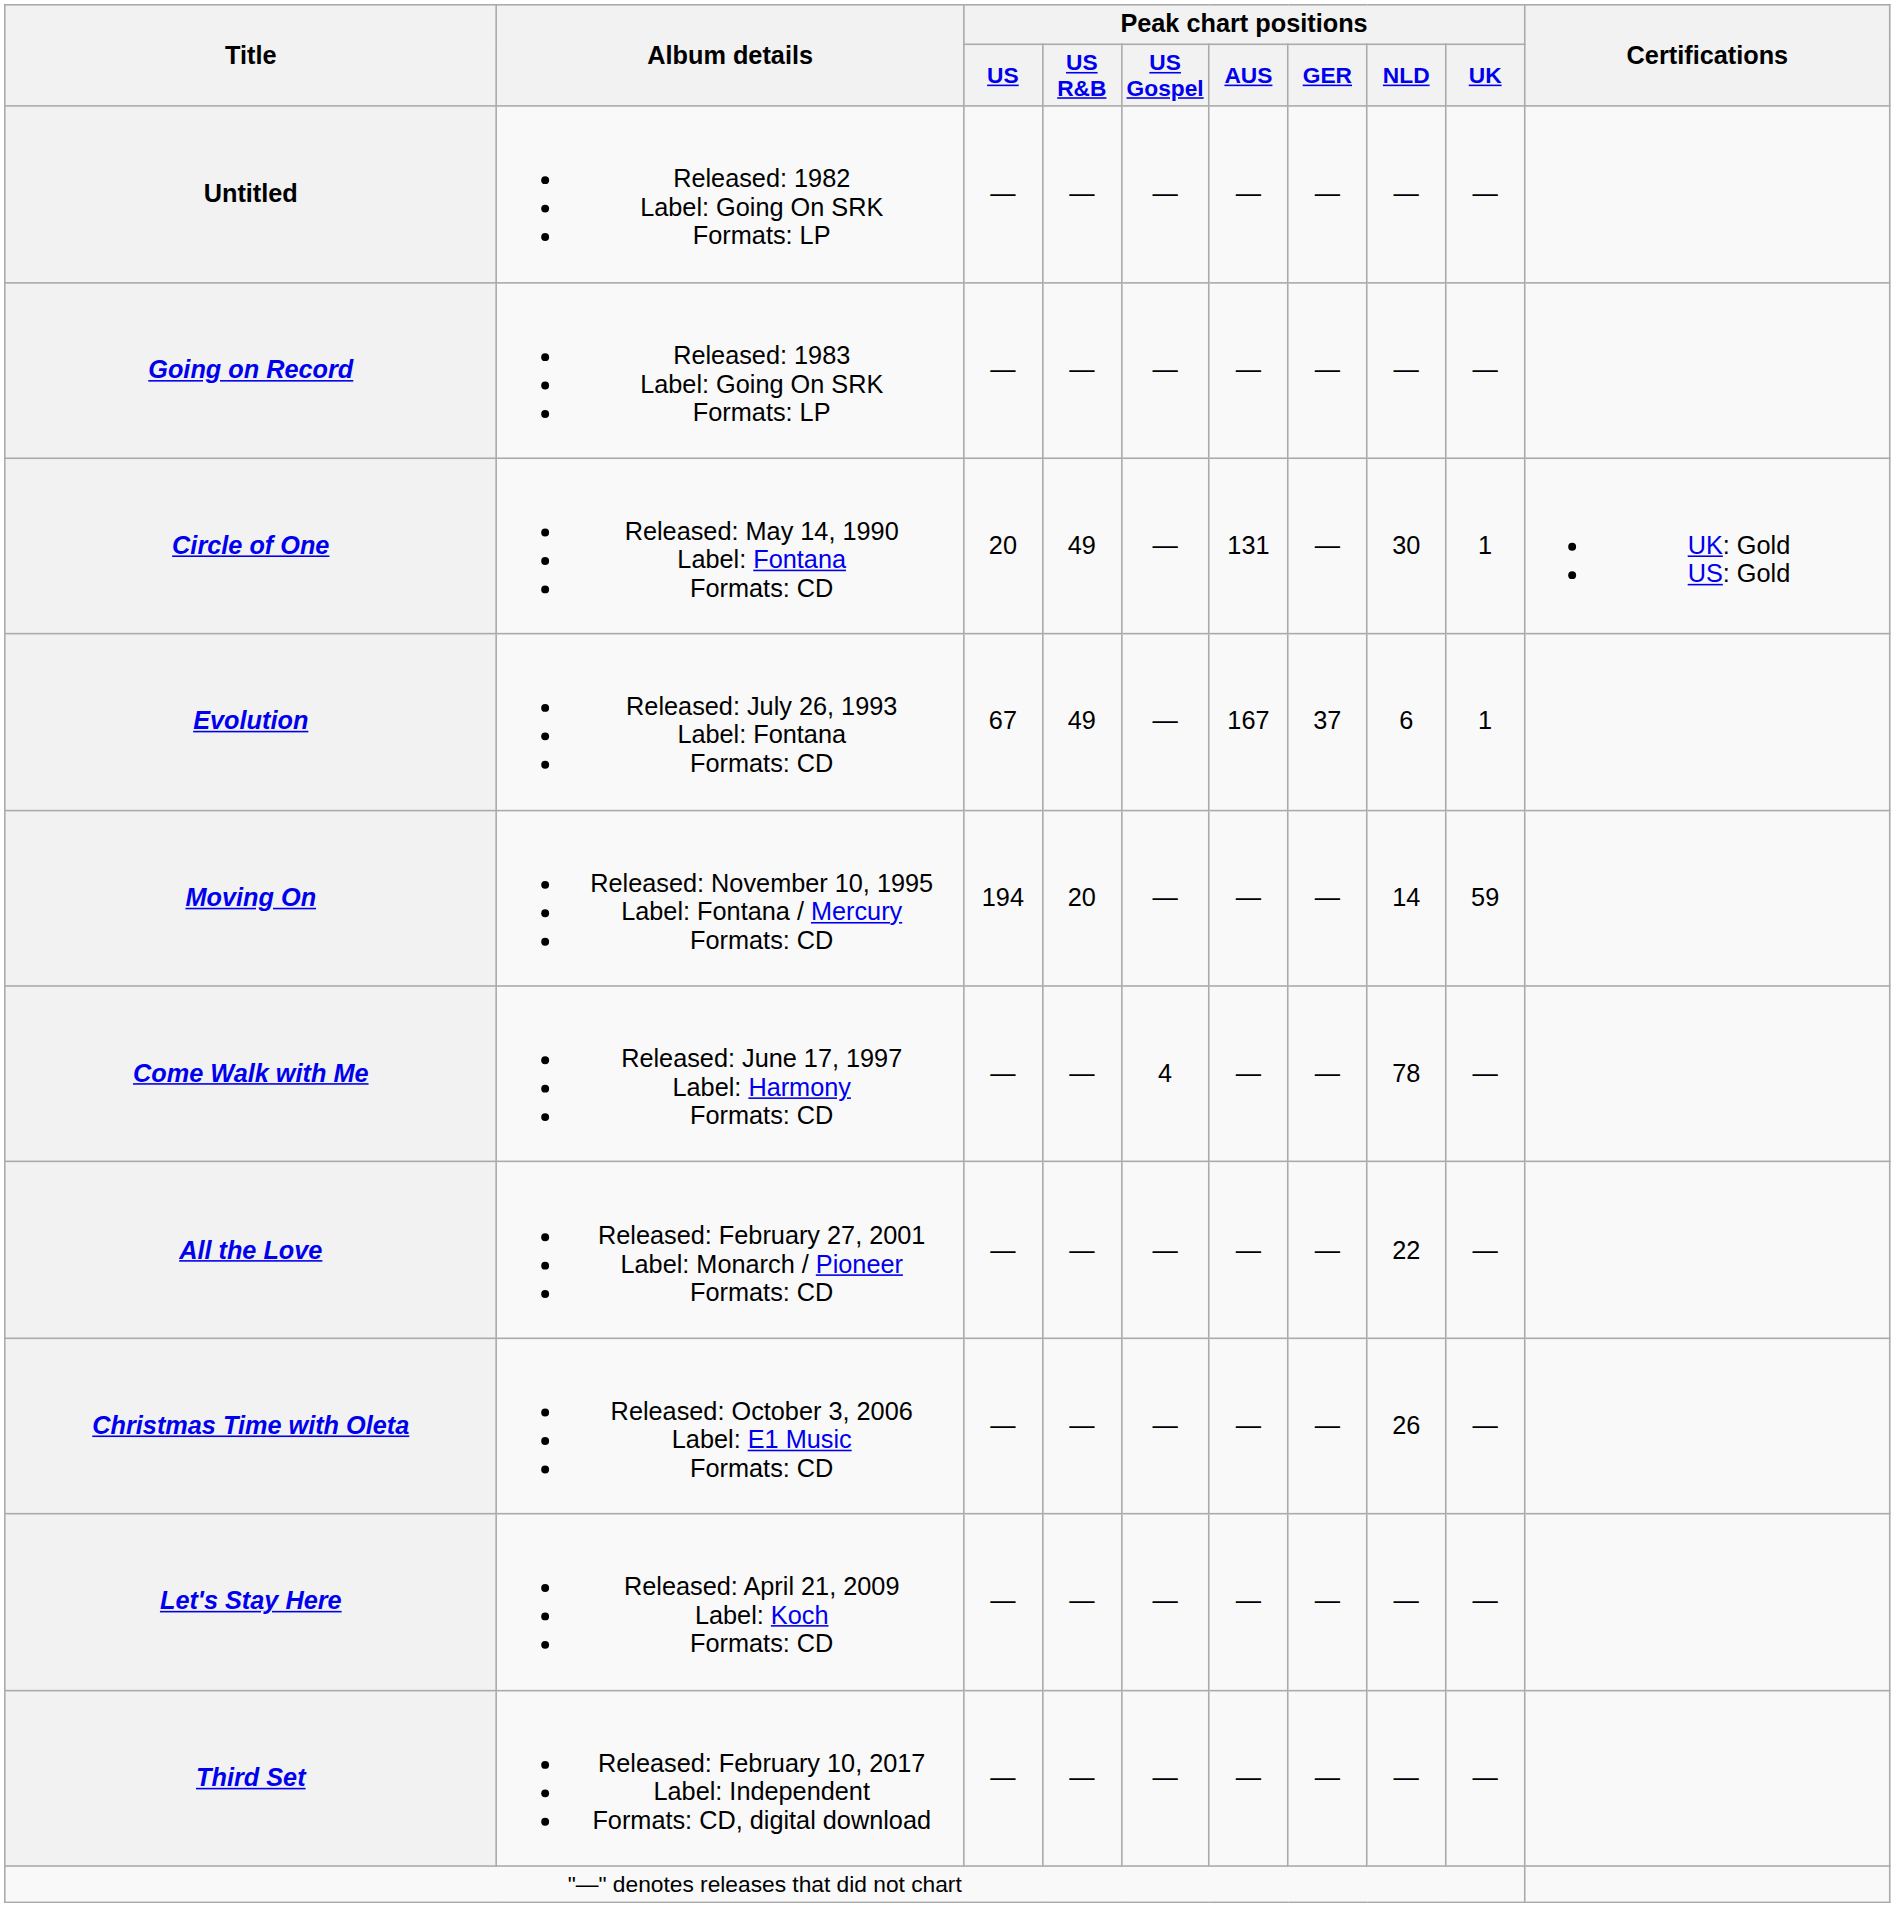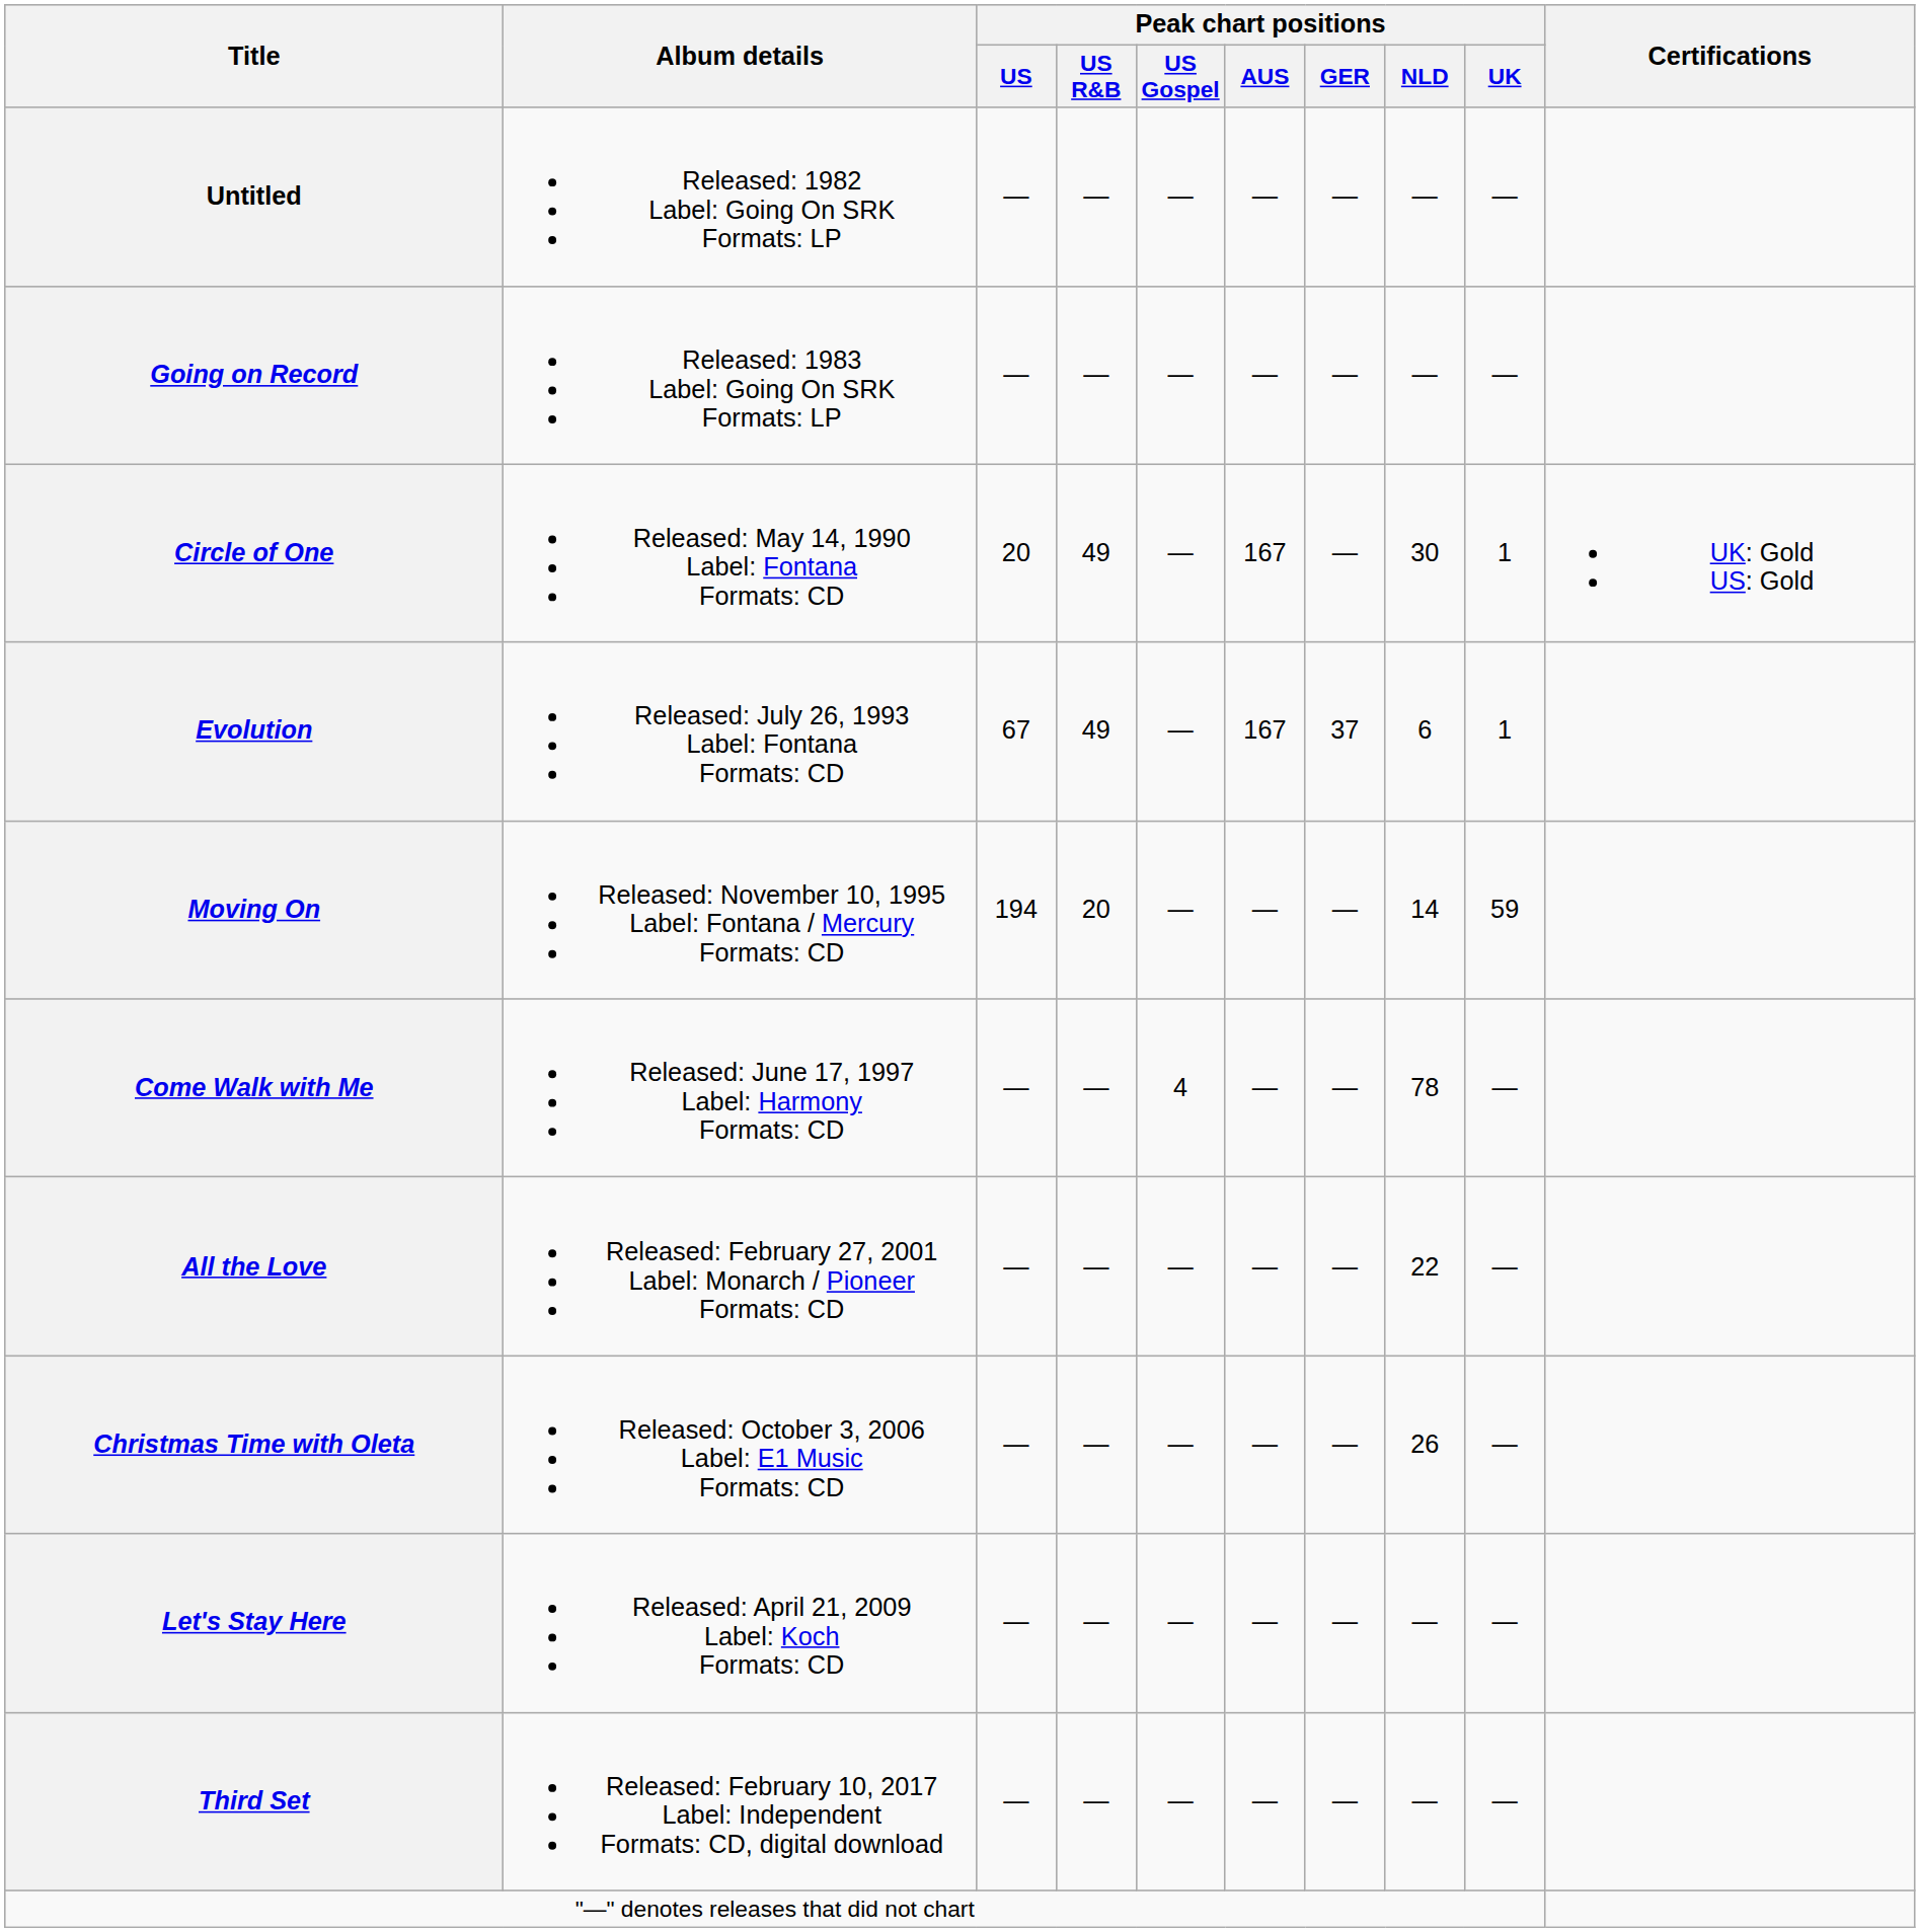 <table class="wikitable plainrowheaders" style="text-align:center;">
 <tr>
 <th scope="col" rowspan="2" style="width:19em;">Title</th>
 <th scope="col" rowspan="2" style="width:18em;">Album details</th>
 <th scope="col" colspan="7">Peak chart positions</th>
 <th scope="col" rowspan="2" style="width:14em;">Certifications</th>
 </tr>
 <tr>
 <th scope="col" style="width:3em;font-size:90%;"><a href='#'>US</a><br></th>
 <th scope="col" style="width:3em;font-size:90%;"><a href='#'>US<br>R&B</a><br></th>
 <th scope="col" style="width:3em;font-size:90%;"><a href='#'>US Gospel</a><br></th>
 <th scope="col" style="width:3em;font-size:90%;"><a href='#'>AUS</a><br></th>
 <th scope="col" style="width:3em;font-size:90%;"><a href='#'>GER</a><br></th>
 <th scope="col" style="width:3em;font-size:90%;"><a href='#'>NLD</a><br></th>
 <th scope="col" style="width:3em;font-size:90%;"><a href='#'>UK</a><br></th>
 </tr>
 <tr>
 <th scope="row">Untitled</th>
 <td><br><ul><li>Released: 1982</li><li>Label: Going On SRK</li><li>Formats: LP</li></ul></td>
 <td>—</td>
 <td>—</td>
 <td>—</td>
 <td>—</td>
 <td>—</td>
 <td>—</td>
 <td>—</td>
 <td></td>
 </tr>
 <tr>
 <th scope="row"><em><a href='#'>Going on Record</a></em></th>
 <td><br><ul><li>Released: 1983</li><li>Label: Going On SRK</li><li>Formats: LP</li></ul></td>
 <td>—</td>
 <td>—</td>
 <td>—</td>
 <td>—</td>
 <td>—</td>
 <td>—</td>
 <td>—</td>
 <td></td>
 </tr>
 <tr>
 <th scope="row"><em><a href='#'>Circle of One</a></em></th>
 <td><br><ul><li>Released: May 14, 1990</li><li>Label: <a href='#'>Fontana</a></li><li>Formats: CD</li></ul></td>
 <td>20</td>
 <td>49</td>
 <td>—</td>
-<td>131</td>
+<td>167</td>
 <td>—</td>
 <td>30</td>
 <td>1</td>
 <td><br><ul><li><a href='#'>UK</a>: Gold</li><li><a href='#'>US</a>: Gold</li></ul></td>
 </tr>
 <tr>
 <th scope="row"><em><a href='#'>Evolution</a></em></th>
 <td><br><ul><li>Released: July 26, 1993</li><li>Label: Fontana</li><li>Formats: CD</li></ul></td>
 <td>67</td>
 <td>49</td>
 <td>—</td>
 <td>167</td>
 <td>37</td>
 <td>6</td>
 <td>1</td>
 <td></td>
 </tr>
 <tr>
 <th scope="row"><em><a href='#'>Moving On</a></em></th>
 <td><br><ul><li>Released: November 10, 1995</li><li>Label: Fontana / <a href='#'>Mercury</a></li><li>Formats: CD</li></ul></td>
 <td>194</td>
 <td>20</td>
 <td>—</td>
 <td>—</td>
 <td>—</td>
 <td>14</td>
 <td>59</td>
 <td></td>
 </tr>
 <tr>
 <th scope="row"><em><a href='#'>Come Walk with Me</a></em></th>
 <td><br><ul><li>Released: June 17, 1997</li><li>Label: <a href='#'>Harmony</a></li><li>Formats: CD</li></ul></td>
 <td>—</td>
 <td>—</td>
 <td>4</td>
 <td>—</td>
 <td>—</td>
 <td>78</td>
 <td>―</td>
 <td></td>
 </tr>
 <tr>
 <th scope="row"><em><a href='#'>All the Love</a></em></th>
 <td><br><ul><li>Released: February 27, 2001</li><li>Label: Monarch / <a href='#'>Pioneer</a></li><li>Formats: CD</li></ul></td>
 <td>—</td>
 <td>—</td>
 <td>—</td>
 <td>—</td>
 <td>—</td>
 <td>22</td>
 <td>―</td>
 <td></td>
 </tr>
 <tr>
 <th scope="row"><em><a href='#'>Christmas Time with Oleta</a></em></th>
 <td><br><ul><li>Released: October 3, 2006</li><li>Label: <a href='#'>E1 Music</a></li><li>Formats: CD</li></ul></td>
 <td>—</td>
 <td>—</td>
 <td>—</td>
 <td>—</td>
 <td>—</td>
 <td>26</td>
 <td>―</td>
 <td></td>
 </tr>
 <tr>
 <th scope="row"><em><a href='#'>Let's Stay Here</a></em></th>
 <td><br><ul><li>Released: April 21, 2009</li><li>Label: <a href='#'>Koch</a></li><li>Formats: CD</li></ul></td>
 <td>—</td>
 <td>—</td>
 <td>—</td>
 <td>—</td>
 <td>—</td>
 <td>—</td>
 <td>—</td>
 <td></td>
 </tr>
 <tr>
 <th scope="row"><em><a href='#'>Third Set</a></em></th>
 <td><br><ul><li>Released: February 10, 2017</li><li>Label: Independent</li><li>Formats: CD, digital download</li></ul></td>
 <td>—</td>
 <td>—</td>
 <td>—</td>
 <td>—</td>
 <td>—</td>
 <td>—</td>
 <td>—</td>
 <td></td>
 </tr>
 <tr>
 <td colspan="9" style="font-size:90%;">"—" denotes releases that did not chart</td>
 </tr>
 </table>
